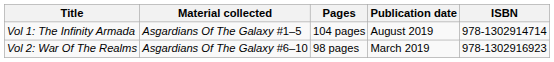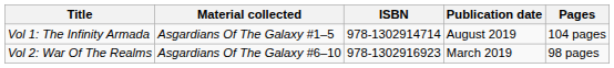 <table class="wikitable">
 <tr>
 <th>Title</th>
 <th>Material collected</th>
+<th>ISBN</th>
+<th>Publication date</th>
 <th>Pages</th>
-<th>Publication date</th>
-<th>ISBN</th>
 </tr>
 <tr>
 <td><em>Vol 1: The Infinity Armada</em></td>
 <td><em>Asgardians Of The Galaxy</em> #1–5</td>
+<td>978-1302914714</td>
+<td>August 2019</td>
 <td>104 pages</td>
-<td>August 2019</td>
-<td>978-1302914714</td>
 </tr>
 <tr>
 <td><em>Vol 2: War Of The Realms</em></td>
 <td><em>Asgardians Of The Galaxy</em> #6–10</td>
+<td>978-1302916923</td>
+<td>March 2019</td>
 <td>98 pages</td>
-<td>March 2019</td>
-<td>978-1302916923</td>
 </tr>
 </table>
